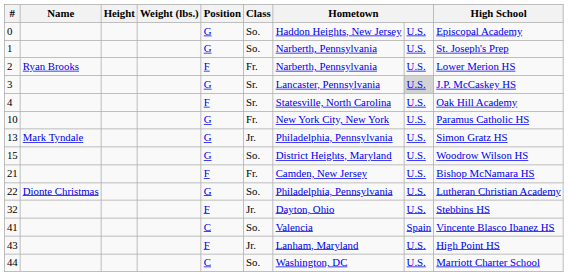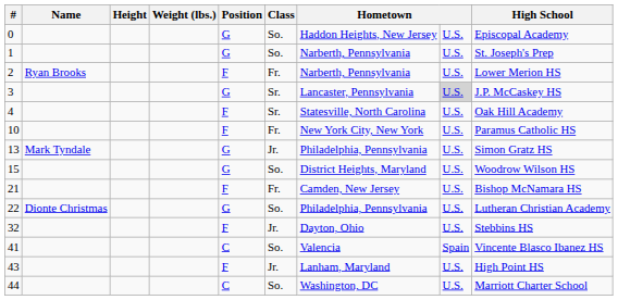 <table class="wikitable" style="font-size: 90%">
 <tr>
 <th>#</th>
 <th>Name</th>
 <th>Height</th>
 <th>Weight (lbs.)</th>
 <th>Position</th>
 <th>Class</th>
 <th colspan="2">Hometown</th>
 <th>High School</th>
 </tr>
 <tr>
 <td>0</td>
 <td></td>
 <td></td>
 <td></td>
 <td><a href='#'>G</a></td>
 <td>So.</td>
 <td><a href='#'>Haddon Heights, New Jersey</a></td>
 <td><a href='#'>U.S.</a></td>
 <td><a href='#'>Episcopal Academy</a></td>
 </tr>
 <tr>
 <td>1</td>
 <td></td>
 <td></td>
 <td></td>
 <td><a href='#'>G</a></td>
 <td>So.</td>
 <td><a href='#'>Narberth, Pennsylvania</a></td>
 <td><a href='#'>U.S.</a></td>
 <td><a href='#'>St. Joseph's Prep</a></td>
 </tr>
 <tr>
 <td>2</td>
 <td><a href='#'>Ryan Brooks</a></td>
 <td></td>
 <td></td>
 <td><a href='#'>F</a></td>
 <td>Fr.</td>
 <td><a href='#'>Narberth, Pennsylvania</a></td>
 <td><a href='#'>U.S.</a></td>
 <td><a href='#'>Lower Merion HS</a></td>
 </tr>
 <tr>
 <td>3</td>
 <td></td>
 <td></td>
 <td></td>
 <td><a href='#'>G</a></td>
 <td>Sr.</td>
 <td><a href='#'>Lancaster, Pennsylvania</a></td>
 <td style="background: lightgrey;"><a href='#'>U.S.</a></td>
 <td><a href='#'>J.P. McCaskey HS</a></td>
 </tr>
 <tr>
 <td>4</td>
 <td></td>
 <td></td>
 <td></td>
 <td><a href='#'>F</a></td>
 <td>Sr.</td>
 <td><a href='#'>Statesville, North Carolina</a></td>
 <td><a href='#'>U.S.</a></td>
 <td><a href='#'>Oak Hill Academy</a></td>
 </tr>
 <tr>
 <td>10</td>
 <td></td>
 <td></td>
 <td></td>
-<td><a href='#'>G</a></td>
+<td><a href='#'>F</a></td>
 <td>Fr.</td>
 <td><a href='#'>New York City, New York</a></td>
 <td><a href='#'>U.S.</a></td>
 <td><a href='#'>Paramus Catholic HS</a></td>
 </tr>
 <tr>
 <td>13</td>
 <td><a href='#'>Mark Tyndale</a></td>
 <td></td>
 <td></td>
 <td><a href='#'>G</a></td>
 <td>Jr.</td>
 <td><a href='#'>Philadelphia, Pennsylvania</a></td>
 <td><a href='#'>U.S.</a></td>
 <td><a href='#'>Simon Gratz HS</a></td>
 </tr>
 <tr>
 <td>15</td>
 <td></td>
 <td></td>
 <td></td>
 <td><a href='#'>G</a></td>
 <td>So.</td>
 <td><a href='#'>District Heights, Maryland</a></td>
 <td><a href='#'>U.S.</a></td>
 <td><a href='#'>Woodrow Wilson HS</a></td>
 </tr>
 <tr>
 <td>21</td>
 <td></td>
 <td></td>
 <td></td>
 <td><a href='#'>F</a></td>
 <td>Fr.</td>
 <td><a href='#'>Camden, New Jersey</a></td>
 <td><a href='#'>U.S.</a></td>
 <td><a href='#'>Bishop McNamara HS</a></td>
 </tr>
 <tr>
 <td>22</td>
 <td><a href='#'>Dionte Christmas</a></td>
 <td></td>
 <td></td>
 <td><a href='#'>G</a></td>
 <td>So.</td>
 <td><a href='#'>Philadelphia, Pennsylvania</a></td>
 <td><a href='#'>U.S.</a></td>
 <td><a href='#'>Lutheran Christian Academy</a></td>
 </tr>
 <tr>
 <td>32</td>
 <td></td>
 <td></td>
 <td></td>
 <td><a href='#'>F</a></td>
 <td>Jr.</td>
 <td><a href='#'>Dayton, Ohio</a></td>
 <td><a href='#'>U.S.</a></td>
 <td><a href='#'>Stebbins HS</a></td>
 </tr>
 <tr>
 <td>41</td>
 <td></td>
 <td></td>
 <td></td>
 <td><a href='#'>C</a></td>
 <td>So.</td>
 <td><a href='#'>Valencia</a></td>
 <td><a href='#'>Spain</a></td>
 <td><a href='#'>Vincente Blasco Ibanez HS</a></td>
 </tr>
 <tr>
 <td>43</td>
 <td></td>
 <td></td>
 <td></td>
 <td><a href='#'>F</a></td>
 <td>Jr.</td>
 <td><a href='#'>Lanham, Maryland</a></td>
 <td><a href='#'>U.S.</a></td>
 <td><a href='#'>High Point HS</a></td>
 </tr>
 <tr>
 <td>44</td>
 <td></td>
 <td></td>
 <td></td>
 <td><a href='#'>C</a></td>
 <td>So.</td>
 <td><a href='#'>Washington, DC</a></td>
 <td><a href='#'>U.S.</a></td>
 <td><a href='#'>Marriott Charter School</a></td>
 </tr>
 </table>
